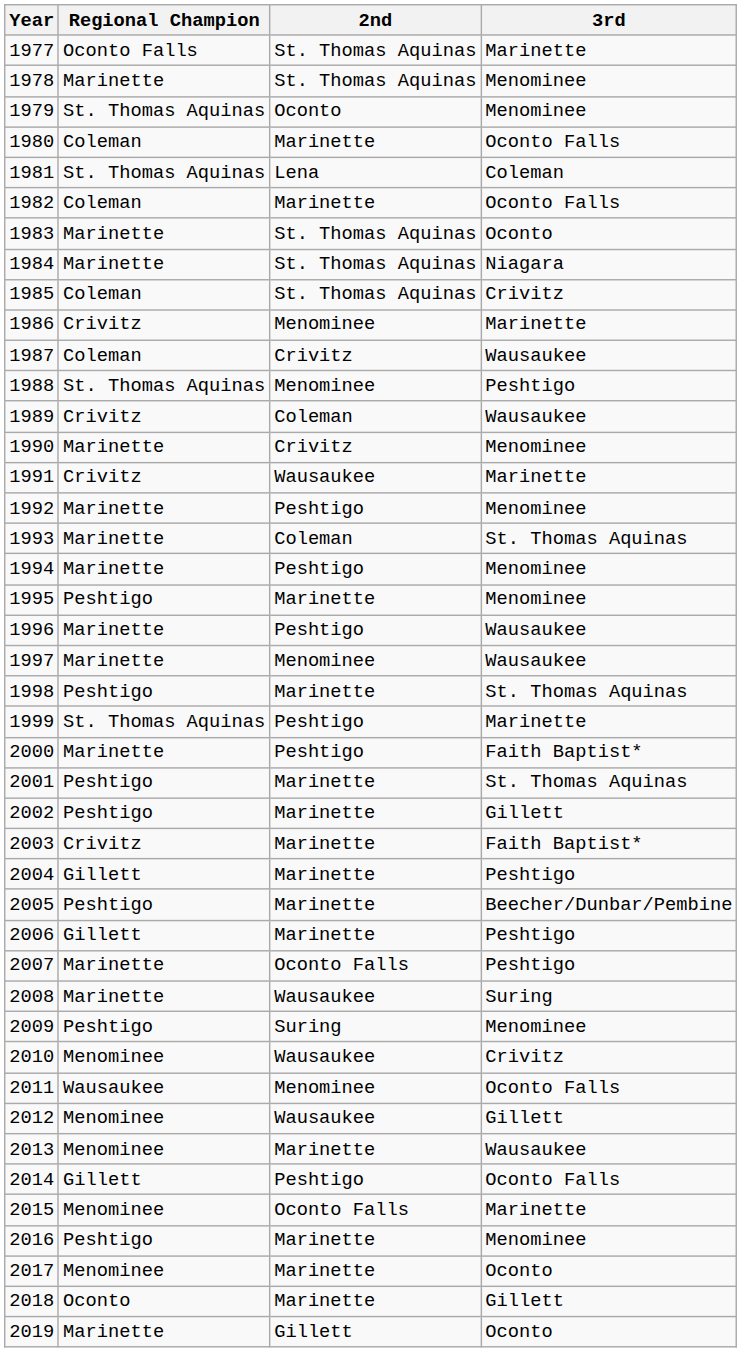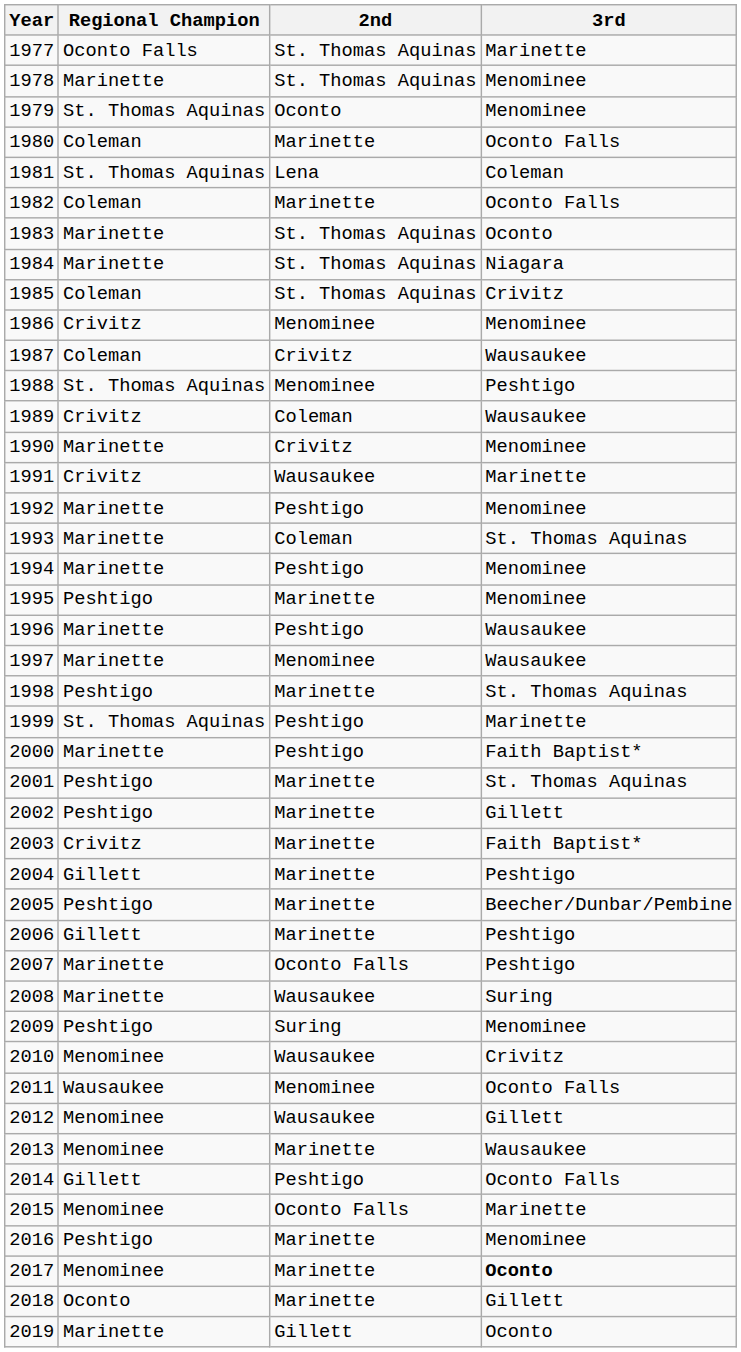 <table class="wikitable">
 <tr>
 <th>Year</th>
 <th>Regional Champion</th>
 <th>2nd</th>
 <th>3rd</th>
 </tr>
 <tr>
 <td>1977</td>
 <td>Oconto Falls</td>
 <td>St. Thomas Aquinas</td>
 <td>Marinette</td>
 </tr>
 <tr>
 <td>1978</td>
 <td>Marinette</td>
 <td>St. Thomas Aquinas</td>
 <td>Menominee</td>
 </tr>
 <tr>
 <td>1979</td>
 <td>St. Thomas Aquinas</td>
 <td>Oconto</td>
 <td>Menominee</td>
 </tr>
 <tr>
 <td>1980</td>
 <td>Coleman</td>
 <td>Marinette</td>
 <td>Oconto Falls</td>
 </tr>
 <tr>
 <td>1981</td>
 <td>St. Thomas Aquinas</td>
 <td>Lena</td>
 <td>Coleman</td>
 </tr>
 <tr>
 <td>1982</td>
 <td>Coleman</td>
 <td>Marinette</td>
 <td>Oconto Falls</td>
 </tr>
 <tr>
 <td>1983</td>
 <td>Marinette</td>
 <td>St. Thomas Aquinas</td>
 <td>Oconto</td>
 </tr>
 <tr>
 <td>1984</td>
 <td>Marinette</td>
 <td>St. Thomas Aquinas</td>
 <td>Niagara</td>
 </tr>
 <tr>
 <td>1985</td>
 <td>Coleman</td>
 <td>St. Thomas Aquinas</td>
 <td>Crivitz</td>
 </tr>
 <tr>
 <td>1986</td>
 <td>Crivitz</td>
 <td>Menominee</td>
-<td>Marinette</td>
+<td>Menominee</td>
 </tr>
 <tr>
 <td>1987</td>
 <td>Coleman</td>
 <td>Crivitz</td>
 <td>Wausaukee</td>
 </tr>
 <tr>
 <td>1988</td>
 <td>St. Thomas Aquinas</td>
 <td>Menominee</td>
 <td>Peshtigo</td>
 </tr>
 <tr>
 <td>1989</td>
 <td>Crivitz</td>
 <td>Coleman</td>
 <td>Wausaukee</td>
 </tr>
 <tr>
 <td>1990</td>
 <td>Marinette</td>
 <td>Crivitz</td>
 <td>Menominee</td>
 </tr>
 <tr>
 <td>1991</td>
 <td>Crivitz</td>
 <td>Wausaukee</td>
 <td>Marinette</td>
 </tr>
 <tr>
 <td>1992</td>
 <td>Marinette</td>
 <td>Peshtigo</td>
 <td>Menominee</td>
 </tr>
 <tr>
 <td>1993</td>
 <td>Marinette</td>
 <td>Coleman</td>
 <td>St. Thomas Aquinas</td>
 </tr>
 <tr>
 <td>1994</td>
 <td>Marinette</td>
 <td>Peshtigo</td>
 <td>Menominee</td>
 </tr>
 <tr>
 <td>1995</td>
 <td>Peshtigo</td>
 <td>Marinette</td>
 <td>Menominee</td>
 </tr>
 <tr>
 <td>1996</td>
 <td>Marinette</td>
 <td>Peshtigo</td>
 <td>Wausaukee</td>
 </tr>
 <tr>
 <td>1997</td>
 <td>Marinette</td>
 <td>Menominee</td>
 <td>Wausaukee</td>
 </tr>
 <tr>
 <td>1998</td>
 <td>Peshtigo</td>
 <td>Marinette</td>
 <td>St. Thomas Aquinas</td>
 </tr>
 <tr>
 <td>1999</td>
 <td>St. Thomas Aquinas</td>
 <td>Peshtigo</td>
 <td>Marinette</td>
 </tr>
 <tr>
 <td>2000</td>
 <td>Marinette</td>
 <td>Peshtigo</td>
 <td>Faith Baptist*</td>
 </tr>
 <tr>
 <td>2001</td>
 <td>Peshtigo</td>
 <td>Marinette</td>
 <td>St. Thomas Aquinas</td>
 </tr>
 <tr>
 <td>2002</td>
 <td>Peshtigo</td>
 <td>Marinette</td>
 <td>Gillett</td>
 </tr>
 <tr>
 <td>2003</td>
 <td>Crivitz</td>
 <td>Marinette</td>
 <td>Faith Baptist*</td>
 </tr>
 <tr>
 <td>2004</td>
 <td>Gillett</td>
 <td>Marinette</td>
 <td>Peshtigo</td>
 </tr>
 <tr>
 <td>2005</td>
 <td>Peshtigo</td>
 <td>Marinette</td>
 <td>Beecher/Dunbar/Pembine</td>
 </tr>
 <tr>
 <td>2006</td>
 <td>Gillett</td>
 <td>Marinette</td>
 <td>Peshtigo</td>
 </tr>
 <tr>
 <td>2007</td>
 <td>Marinette</td>
 <td>Oconto Falls</td>
 <td>Peshtigo</td>
 </tr>
 <tr>
 <td>2008</td>
 <td>Marinette</td>
 <td>Wausaukee</td>
 <td>Suring</td>
 </tr>
 <tr>
 <td>2009</td>
 <td>Peshtigo</td>
 <td>Suring</td>
 <td>Menominee</td>
 </tr>
 <tr>
 <td>2010</td>
 <td>Menominee</td>
 <td>Wausaukee</td>
 <td>Crivitz</td>
 </tr>
 <tr>
 <td>2011</td>
 <td>Wausaukee</td>
 <td>Menominee</td>
 <td>Oconto Falls</td>
 </tr>
 <tr>
 <td>2012</td>
 <td>Menominee</td>
 <td>Wausaukee</td>
 <td>Gillett</td>
 </tr>
 <tr>
 <td>2013</td>
 <td>Menominee</td>
 <td>Marinette</td>
 <td>Wausaukee</td>
 </tr>
 <tr>
 <td>2014</td>
 <td>Gillett</td>
 <td>Peshtigo</td>
 <td>Oconto Falls</td>
 </tr>
 <tr>
 <td>2015</td>
 <td>Menominee</td>
 <td>Oconto Falls</td>
 <td>Marinette</td>
 </tr>
 <tr>
 <td>2016</td>
 <td>Peshtigo</td>
 <td>Marinette</td>
 <td>Menominee</td>
 </tr>
 <tr>
 <td>2017</td>
 <td>Menominee</td>
 <td>Marinette</td>
-<td>Oconto</td>
+<td><strong>Oconto</strong></td>
 </tr>
 <tr>
 <td>2018</td>
 <td>Oconto</td>
 <td>Marinette</td>
 <td>Gillett</td>
 </tr>
 <tr>
 <td>2019</td>
 <td>Marinette</td>
 <td>Gillett</td>
 <td>Oconto</td>
 </tr>
 </table>
